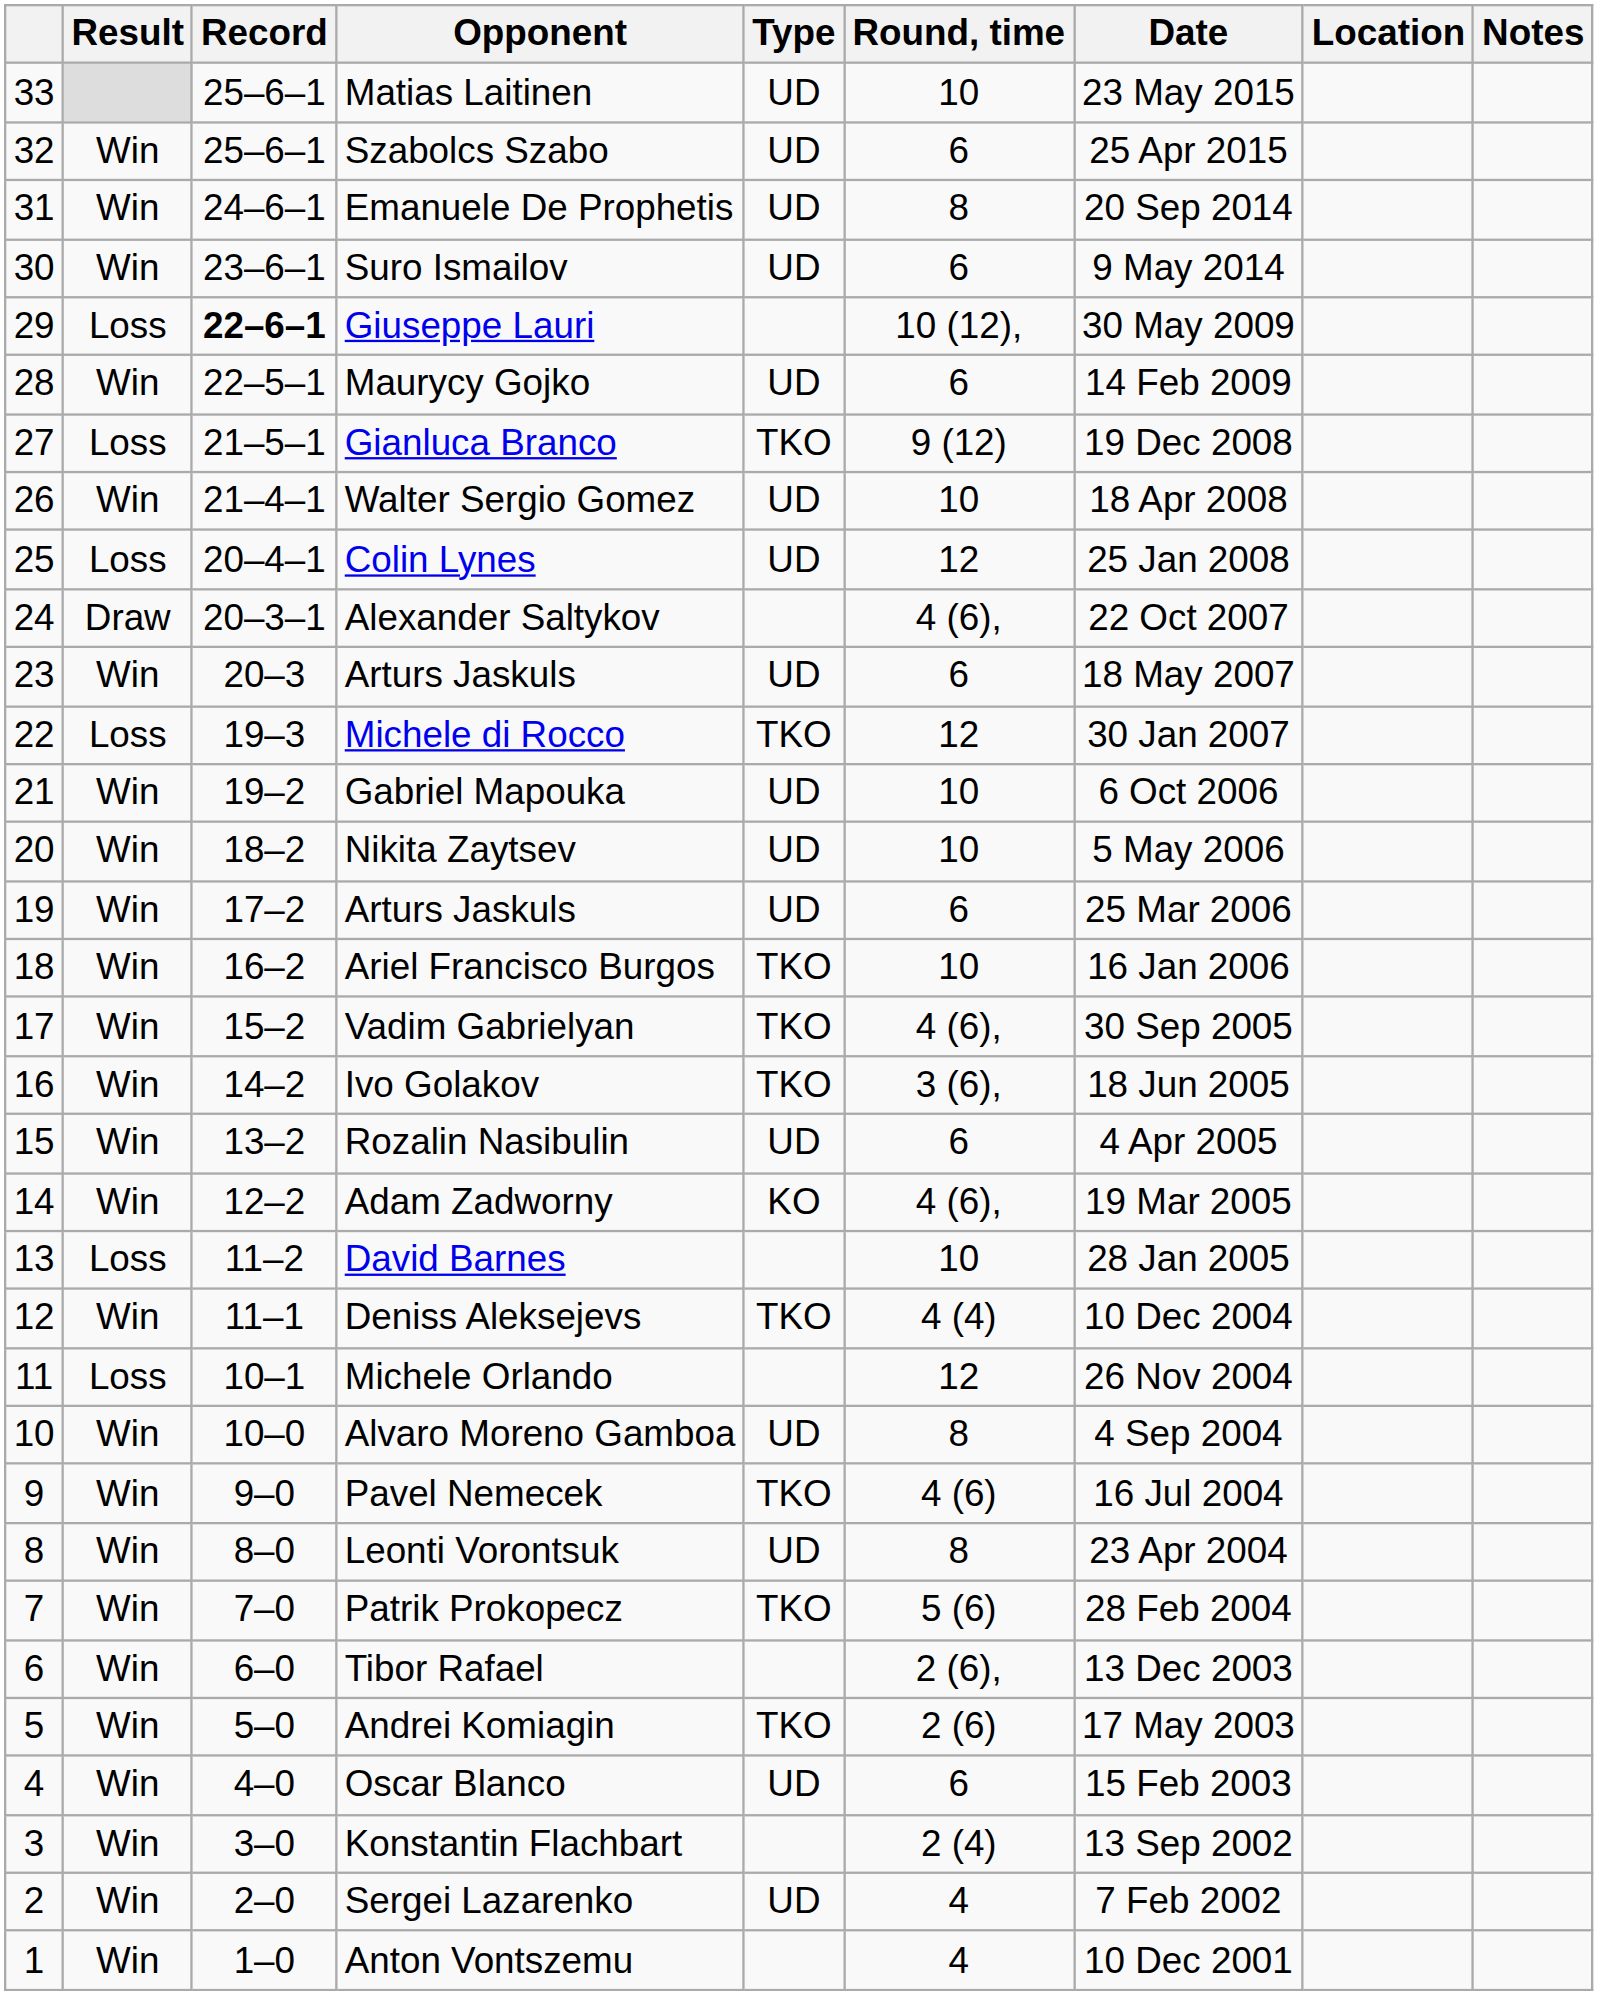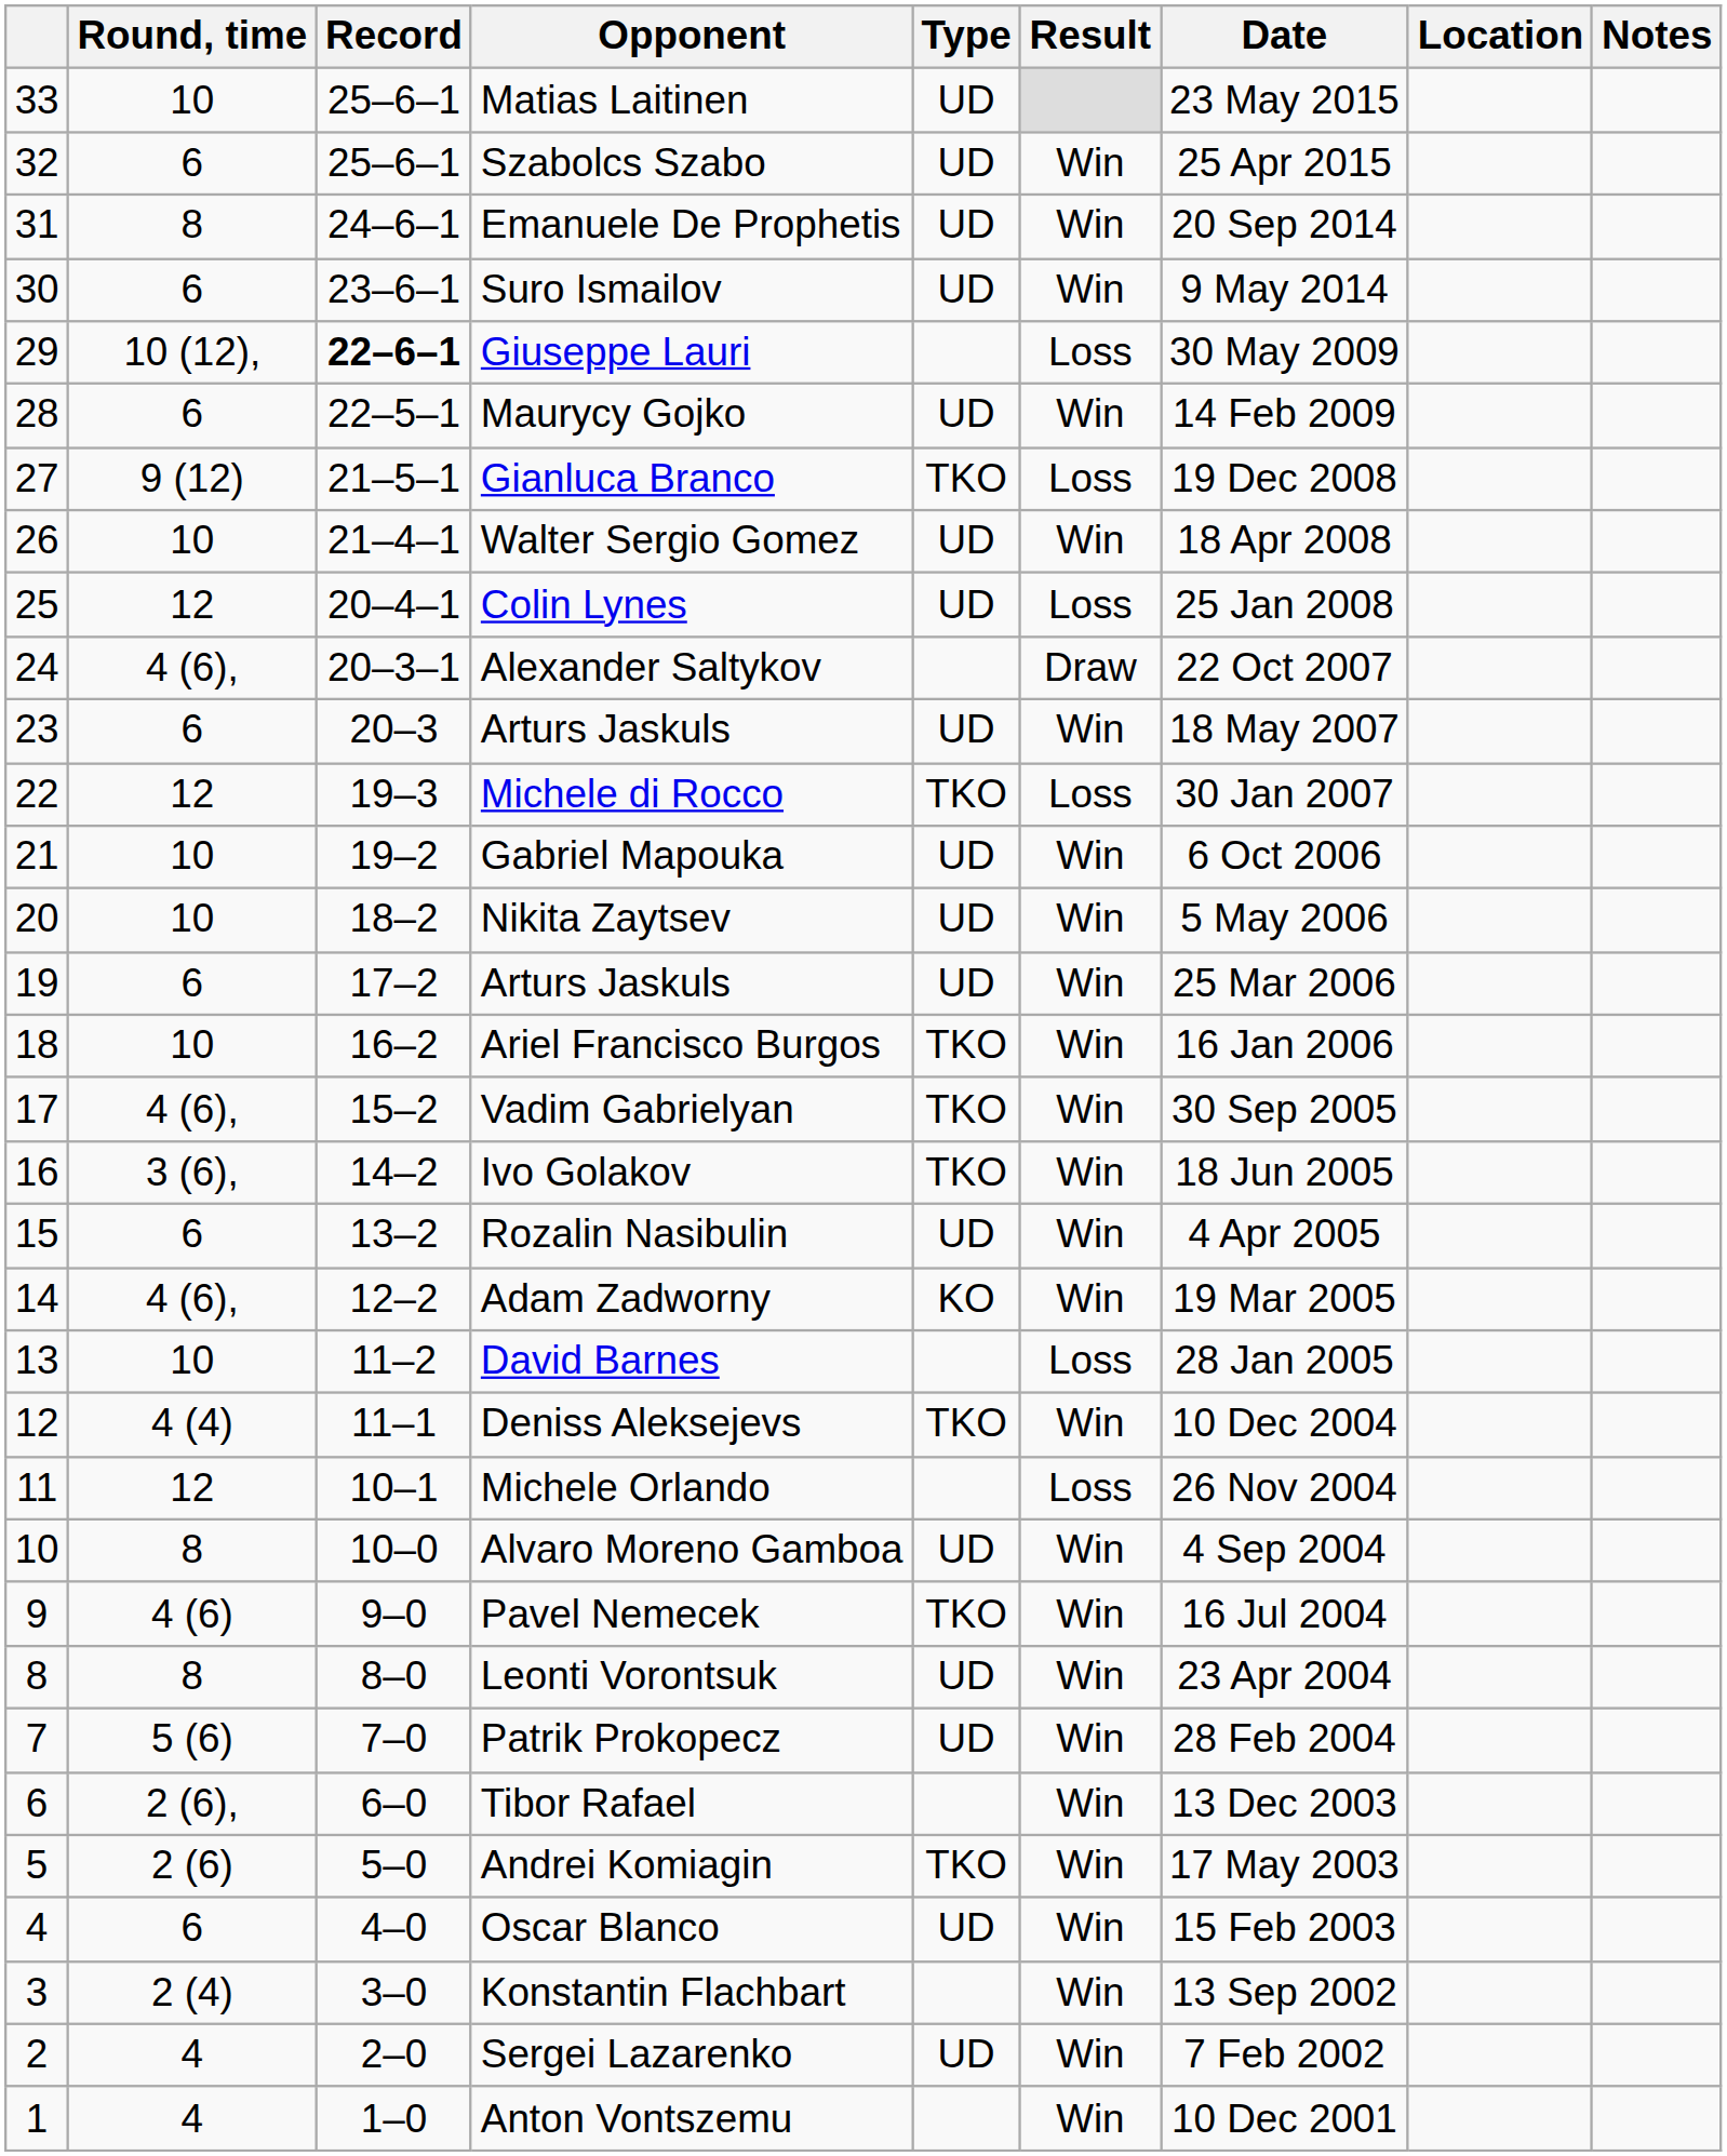 <table class="wikitable" style="text-align:center">
 <tr>
 <th></th>
-<th>Result</th>
+<th>Round, time</th>
 <th>Record</th>
 <th>Opponent</th>
 <th>Type</th>
-<th>Round, time</th>
+<th>Result</th>
 <th>Date</th>
 <th>Location</th>
 <th>Notes</th>
 </tr>
 <tr>
 <td>33</td>
-<td style="background: #DDD"></td>
+<td>10</td>
 <td>25–6–1 </td>
 <td style="text-align:left;">Matias Laitinen</td>
 <td>UD</td>
-<td>10</td>
+<td style="background: #DDD"></td>
 <td>23 May 2015</td>
 <td style="text-align:left;"></td>
 <td style="text-align:left;"></td>
 </tr>
 <tr>
 <td>32</td>
-<td>Win</td>
+<td>6</td>
 <td>25–6–1</td>
 <td style="text-align:left;">Szabolcs Szabo</td>
 <td>UD</td>
-<td>6</td>
+<td>Win</td>
 <td>25 Apr 2015</td>
 <td style="text-align:left;"></td>
 <td></td>
 </tr>
 <tr>
 <td>31</td>
-<td>Win</td>
+<td>8</td>
 <td>24–6–1</td>
 <td style="text-align:left;">Emanuele De Prophetis</td>
 <td>UD</td>
-<td>8</td>
+<td>Win</td>
 <td>20 Sep 2014</td>
 <td style="text-align:left;"></td>
 <td></td>
 </tr>
 <tr>
 <td>30</td>
-<td>Win</td>
+<td>6</td>
 <td>23–6–1</td>
 <td style="text-align:left;">Suro Ismailov</td>
 <td>UD</td>
-<td>6</td>
+<td>Win</td>
 <td>9 May 2014</td>
 <td style="text-align:left;"></td>
 <td></td>
 </tr>
 <tr>
 <td>29</td>
-<td>Loss</td>
+<td>10 (12), </td>
 <td><strong>22–6–1</strong></td>
 <td style="text-align:left;"><a href='#'>Giuseppe Lauri</a></td>
 <td></td>
-<td>10 (12), </td>
+<td>Loss</td>
 <td>30 May 2009</td>
 <td style="text-align:left;"></td>
 <td style="text-align:left;"></td>
 </tr>
 <tr>
 <td>28</td>
-<td>Win</td>
+<td>6</td>
 <td>22–5–1</td>
 <td style="text-align:left;">Maurycy Gojko</td>
 <td>UD</td>
-<td>6</td>
+<td>Win</td>
 <td>14 Feb 2009</td>
 <td style="text-align:left;"></td>
 <td></td>
 </tr>
 <tr>
 <td>27</td>
-<td>Loss</td>
+<td>9 (12)</td>
 <td>21–5–1</td>
 <td style="text-align:left;"><a href='#'>Gianluca Branco</a></td>
 <td>TKO</td>
-<td>9 (12)</td>
+<td>Loss</td>
 <td>19 Dec 2008</td>
 <td style="text-align:left;"></td>
 <td style="text-align:left;"></td>
 </tr>
 <tr>
 <td>26</td>
-<td>Win</td>
+<td>10</td>
 <td>21–4–1</td>
 <td style="text-align:left;">Walter Sergio Gomez</td>
 <td>UD</td>
-<td>10</td>
+<td>Win</td>
 <td>18 Apr 2008</td>
 <td style="text-align:left;"></td>
 <td></td>
 </tr>
 <tr>
 <td>25</td>
-<td>Loss</td>
+<td>12</td>
 <td>20–4–1</td>
 <td style="text-align:left;"><a href='#'>Colin Lynes</a></td>
 <td>UD</td>
-<td>12</td>
+<td>Loss</td>
 <td>25 Jan 2008</td>
 <td style="text-align:left;"></td>
 <td style="text-align:left;"></td>
 </tr>
 <tr>
 <td>24</td>
-<td>Draw</td>
+<td>4 (6), </td>
 <td>20–3–1</td>
 <td style="text-align:left;">Alexander Saltykov</td>
 <td></td>
-<td>4 (6), </td>
+<td>Draw</td>
 <td>22 Oct 2007</td>
 <td style="text-align:left;"></td>
 <td style="text-align:left;"></td>
 </tr>
 <tr>
 <td>23</td>
-<td>Win</td>
+<td>6</td>
 <td>20–3</td>
 <td style="text-align:left;">Arturs Jaskuls</td>
 <td>UD</td>
-<td>6</td>
+<td>Win</td>
 <td>18 May 2007</td>
 <td style="text-align:left;"></td>
 <td></td>
 </tr>
 <tr>
 <td>22</td>
-<td>Loss</td>
+<td>12</td>
 <td>19–3</td>
 <td style="text-align:left;"><a href='#'>Michele di Rocco</a></td>
 <td>TKO</td>
-<td>12</td>
+<td>Loss</td>
 <td>30 Jan 2007</td>
 <td style="text-align:left;"></td>
 <td style="text-align:left;"></td>
 </tr>
 <tr>
 <td>21</td>
-<td>Win</td>
+<td>10</td>
 <td>19–2</td>
 <td style="text-align:left;">Gabriel Mapouka</td>
 <td>UD</td>
-<td>10</td>
+<td>Win</td>
 <td>6 Oct 2006</td>
 <td style="text-align:left;"></td>
 <td></td>
 </tr>
 <tr>
 <td>20</td>
-<td>Win</td>
+<td>10</td>
 <td>18–2</td>
 <td style="text-align:left;">Nikita Zaytsev</td>
 <td>UD</td>
-<td>10</td>
+<td>Win</td>
 <td>5 May 2006</td>
 <td style="text-align:left;"></td>
 <td></td>
 </tr>
 <tr>
 <td>19</td>
-<td>Win</td>
+<td>6</td>
 <td>17–2</td>
 <td style="text-align:left;">Arturs Jaskuls</td>
 <td>UD</td>
-<td>6</td>
+<td>Win</td>
 <td>25 Mar 2006</td>
 <td style="text-align:left;"></td>
 <td></td>
 </tr>
 <tr>
 <td>18</td>
-<td>Win</td>
+<td>10</td>
 <td>16–2</td>
 <td style="text-align:left;">Ariel Francisco Burgos</td>
 <td>TKO</td>
-<td>10</td>
+<td>Win</td>
 <td>16 Jan 2006</td>
 <td style="text-align:left;"></td>
 <td></td>
 </tr>
 <tr>
 <td>17</td>
-<td>Win</td>
+<td>4 (6), </td>
 <td>15–2</td>
 <td style="text-align:left;">Vadim Gabrielyan</td>
 <td>TKO</td>
-<td>4 (6), </td>
+<td>Win</td>
 <td>30 Sep 2005</td>
 <td style="text-align:left;"></td>
 <td></td>
 </tr>
 <tr>
 <td>16</td>
-<td>Win</td>
+<td>3 (6), </td>
 <td>14–2</td>
 <td style="text-align:left;">Ivo Golakov</td>
 <td>TKO</td>
-<td>3 (6), </td>
+<td>Win</td>
 <td>18 Jun 2005</td>
 <td style="text-align:left;"></td>
 <td></td>
 </tr>
 <tr>
 <td>15</td>
-<td>Win</td>
+<td>6</td>
 <td>13–2</td>
 <td style="text-align:left;">Rozalin Nasibulin</td>
 <td>UD</td>
-<td>6</td>
+<td>Win</td>
 <td>4 Apr 2005</td>
 <td style="text-align:left;"></td>
 <td></td>
 </tr>
 <tr>
 <td>14</td>
-<td>Win</td>
+<td>4 (6), </td>
 <td>12–2</td>
 <td style="text-align:left;">Adam Zadworny</td>
 <td>KO</td>
-<td>4 (6), </td>
+<td>Win</td>
 <td>19 Mar 2005</td>
 <td style="text-align:left;"></td>
 <td></td>
 </tr>
 <tr>
 <td>13</td>
-<td>Loss</td>
+<td>10</td>
 <td>11–2</td>
 <td style="text-align:left;"><a href='#'>David Barnes</a></td>
 <td></td>
-<td>10</td>
+<td>Loss</td>
 <td>28 Jan 2005</td>
 <td style="text-align:left;"></td>
 <td></td>
 </tr>
 <tr>
 <td>12</td>
-<td>Win</td>
+<td>4 (4)</td>
 <td>11–1</td>
 <td style="text-align:left;">Deniss Aleksejevs</td>
 <td>TKO</td>
-<td>4 (4)</td>
+<td>Win</td>
 <td>10 Dec 2004</td>
 <td style="text-align:left;"></td>
 <td></td>
 </tr>
 <tr>
 <td>11</td>
-<td>Loss</td>
+<td>12</td>
 <td>10–1</td>
 <td style="text-align:left;">Michele Orlando</td>
 <td></td>
-<td>12</td>
+<td>Loss</td>
 <td>26 Nov 2004</td>
 <td style="text-align:left;"></td>
 <td style="text-align:left;"></td>
 </tr>
 <tr>
 <td>10</td>
-<td>Win</td>
+<td>8</td>
 <td>10–0</td>
 <td style="text-align:left;">Alvaro Moreno Gamboa</td>
 <td>UD</td>
-<td>8</td>
+<td>Win</td>
 <td>4 Sep 2004</td>
 <td style="text-align:left;"></td>
 <td></td>
 </tr>
 <tr>
 <td>9</td>
-<td>Win</td>
+<td>4 (6)</td>
 <td>9–0</td>
 <td style="text-align:left;">Pavel Nemecek</td>
 <td>TKO</td>
-<td>4 (6)</td>
+<td>Win</td>
 <td>16 Jul 2004</td>
 <td style="text-align:left;"></td>
 <td></td>
 </tr>
 <tr>
 <td>8</td>
-<td>Win</td>
+<td>8</td>
 <td>8–0</td>
 <td style="text-align:left;">Leonti Vorontsuk</td>
 <td>UD</td>
-<td>8</td>
+<td>Win</td>
 <td>23 Apr 2004</td>
 <td style="text-align:left;"></td>
 <td></td>
 </tr>
 <tr>
 <td>7</td>
-<td>Win</td>
+<td>5 (6)</td>
 <td>7–0</td>
 <td style="text-align:left;">Patrik Prokopecz</td>
-<td>TKO</td>
-<td>5 (6)</td>
+<td>UD</td>
+<td>Win</td>
 <td>28 Feb 2004</td>
 <td style="text-align:left;"></td>
 <td></td>
 </tr>
 <tr>
 <td>6</td>
-<td>Win</td>
+<td>2 (6), </td>
 <td>6–0</td>
 <td style="text-align:left;">Tibor Rafael</td>
 <td></td>
-<td>2 (6), </td>
+<td>Win</td>
 <td>13 Dec 2003</td>
 <td style="text-align:left;"></td>
 <td></td>
 </tr>
 <tr>
 <td>5</td>
-<td>Win</td>
+<td>2 (6)</td>
 <td>5–0</td>
 <td style="text-align:left;">Andrei Komiagin</td>
 <td>TKO</td>
-<td>2 (6)</td>
+<td>Win</td>
 <td>17 May 2003</td>
 <td style="text-align:left;"></td>
 <td></td>
 </tr>
 <tr>
 <td>4</td>
-<td>Win</td>
+<td>6</td>
 <td>4–0</td>
 <td style="text-align:left;">Oscar Blanco</td>
 <td>UD</td>
-<td>6</td>
+<td>Win</td>
 <td>15 Feb 2003</td>
 <td style="text-align:left;"></td>
 <td></td>
 </tr>
 <tr>
 <td>3</td>
-<td>Win</td>
+<td>2 (4)</td>
 <td>3–0</td>
 <td style="text-align:left;">Konstantin Flachbart</td>
 <td></td>
-<td>2 (4)</td>
+<td>Win</td>
 <td>13 Sep 2002</td>
 <td style="text-align:left;"></td>
 <td></td>
 </tr>
 <tr>
 <td>2</td>
-<td>Win</td>
+<td>4</td>
 <td>2–0</td>
 <td style="text-align:left;">Sergei Lazarenko</td>
 <td>UD</td>
-<td>4</td>
+<td>Win</td>
 <td>7 Feb 2002</td>
 <td style="text-align:left;"></td>
 <td></td>
 </tr>
 <tr>
 <td>1</td>
-<td>Win</td>
+<td>4</td>
 <td>1–0</td>
 <td style="text-align:left;">Anton Vontszemu</td>
 <td></td>
-<td>4</td>
+<td>Win</td>
 <td>10 Dec 2001</td>
 <td style="text-align:left;"></td>
 <td></td>
 </tr>
 </table>
